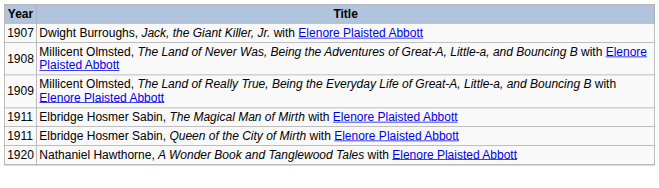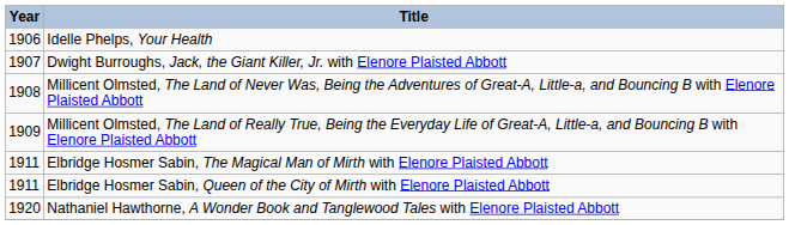 <table class="wikitable">
 <tr>
 <th style="background:#B0C4DE;">Year</th>
 <th style="background:#B0C4DE;">Title</th>
+</tr>
+<tr>
+<td rowspan=1>1906</td>
+<td>Idelle Phelps, <em>Your Health</em></td>
 </tr>
 <tr>
 <td rowspan=1>1907</td>
 <td>Dwight Burroughs, <em>Jack, the Giant Killer, Jr.</em> with <a href='#'>Elenore Plaisted Abbott</a></td>
 </tr>
 <tr>
 <td rowspan=1>1908</td>
 <td>Millicent Olmsted, <em>The Land of Never Was, Being the Adventures of Great-A, Little-a, and Bouncing B</em> with <a href='#'>Elenore Plaisted Abbott</a></td>
 </tr>
 <tr>
 <td rowspan=1>1909</td>
 <td>Millicent Olmsted, <em>The Land of Really True, Being the Everyday Life of Great-A, Little-a, and Bouncing B</em> with <a href='#'>Elenore Plaisted Abbott</a></td>
 </tr>
 <tr>
 <td rowspan=1>1911</td>
 <td>Elbridge Hosmer Sabin, <em>The Magical Man of Mirth</em> with <a href='#'>Elenore Plaisted Abbott</a></td>
 </tr>
 <tr>
 <td rowspan=1>1911</td>
 <td>Elbridge Hosmer Sabin, <em>Queen of the City of Mirth</em> with <a href='#'>Elenore Plaisted Abbott</a></td>
 </tr>
 <tr>
 <td rowspan=1>1920</td>
 <td>Nathaniel Hawthorne, <em>A Wonder Book and Tanglewood Tales</em> with <a href='#'>Elenore Plaisted Abbott</a></td>
 </tr>
 <tr>
 </tr>
 </table>
